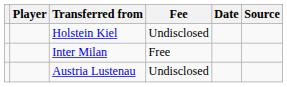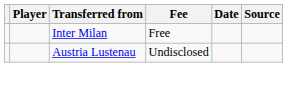 <table class="wikitable plainrowheaders sortable">
 <tr>
 <th></th>
 <th scope="col">Player</th>
 <th>Transferred from</th>
 <th style="width: 65px;">Fee</th>
 <th scope="col">Date</th>
 <th scope="col">Source</th>
-</tr>
-<tr>
-<td align=center></td>
-<td></td>
-<td> <a href='#'>Holstein Kiel</a></td>
-<td>Undisclosed</td>
-<td></td>
-<td></td>
 </tr>
 <tr>
 <td align=center></td>
 <td></td>
 <td> <a href='#'>Inter Milan</a></td>
 <td>Free</td>
 <td></td>
 <td></td>
 </tr>
 <tr>
 <td align=center></td>
 <td></td>
 <td> <a href='#'>Austria Lustenau</a></td>
 <td>Undisclosed</td>
 <td></td>
 <td></td>
 </tr>
 </table>
